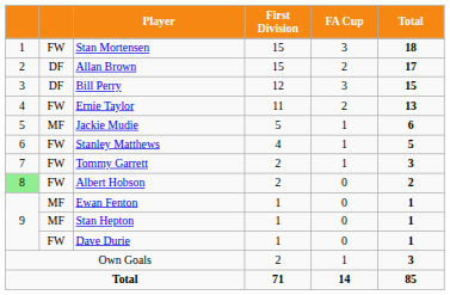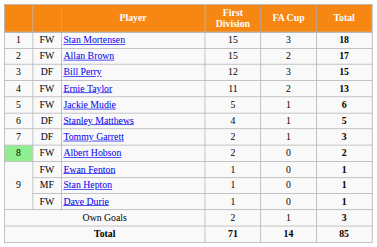 <table class="wikitable sortable" style="text-align:center; font-size:90%;">
 <tr>
 <th style="background-color:#F68712; color:#FFFFFF; width:35px;"></th>
 <th style="background-color:#F68712; color:#FFFFFF; width:35px;"></th>
 <th style="background-color:#F68712; color:#FFFFFF; width:205px;">Player</th>
 <th style="background-color:#F68712; color:#FFFFFF; width:75px;">First Division</th>
 <th style="background-color:#F68712; color:#FFFFFF; width:75px;">FA Cup</th>
 <th style="background-color:#F68712; color:#FFFFFF; width:75px;">Total</th>
 </tr>
 <tr>
 </tr>
 <tr>
 <td>1</td>
 <td>FW</td>
 <td align="left"> <a href='#'>Stan Mortensen</a></td>
 <td>15</td>
 <td>3</td>
 <td><strong>18</strong></td>
 </tr>
 <tr>
 <td>2</td>
-<td>DF</td>
+<td>FW</td>
 <td align="left"> <a href='#'>Allan Brown</a></td>
 <td>15</td>
 <td>2</td>
 <td><strong>17</strong></td>
 </tr>
 <tr>
 <td>3</td>
 <td>DF</td>
 <td align="left"> <a href='#'>Bill Perry</a></td>
 <td>12</td>
 <td>3</td>
 <td><strong>15</strong></td>
 </tr>
 <tr>
 <td>4</td>
 <td>FW</td>
 <td align="left"> <a href='#'>Ernie Taylor</a></td>
 <td>11</td>
 <td>2</td>
 <td><strong>13</strong></td>
 </tr>
 <tr>
 <td>5</td>
-<td>MF</td>
+<td>FW</td>
 <td align="left"> <a href='#'>Jackie Mudie</a></td>
 <td>5</td>
 <td>1</td>
 <td><strong>6</strong></td>
 </tr>
 <tr>
 <td>6</td>
-<td>FW</td>
+<td>DF</td>
 <td align="left"> <a href='#'>Stanley Matthews</a></td>
 <td>4</td>
 <td>1</td>
 <td><strong>5</strong></td>
 </tr>
 <tr>
 <td>7</td>
-<td>FW</td>
+<td>DF</td>
 <td align="left"> <a href='#'>Tommy Garrett</a></td>
 <td>2</td>
 <td>1</td>
 <td><strong>3</strong></td>
 </tr>
 <tr>
 <td style="background: lightgreen;">8</td>
 <td>FW</td>
 <td align="left"> <a href='#'>Albert Hobson</a></td>
 <td>2</td>
 <td>0</td>
 <td><strong>2</strong></td>
 </tr>
 <tr>
 <td rowspan="3">9</td>
-<td>MF</td>
+<td>FW</td>
 <td align="left"> <a href='#'>Ewan Fenton</a></td>
 <td>1</td>
 <td>0</td>
 <td><strong>1</strong></td>
 </tr>
 <tr>
 <td>MF</td>
 <td align="left"> <a href='#'>Stan Hepton</a></td>
 <td>1</td>
 <td>0</td>
 <td><strong>1</strong></td>
 </tr>
 <tr>
 <td>FW</td>
 <td align="left"> <a href='#'>Dave Durie</a></td>
 <td>1</td>
 <td>0</td>
 <td><strong>1</strong></td>
 </tr>
 <tr class="sortbottom">
 <td colspan="3">Own Goals</td>
 <td>2</td>
 <td>1</td>
 <td><strong>3</strong></td>
 </tr>
 <tr class="sortbottom">
 <td colspan="3"><strong>Total</strong></td>
 <td><strong>71</strong></td>
 <td><strong>14</strong></td>
 <td><strong>85</strong></td>
 </tr>
 </table>
